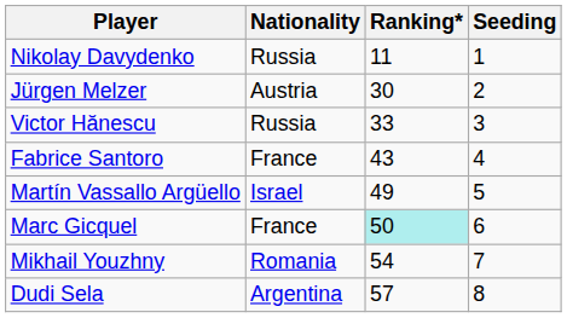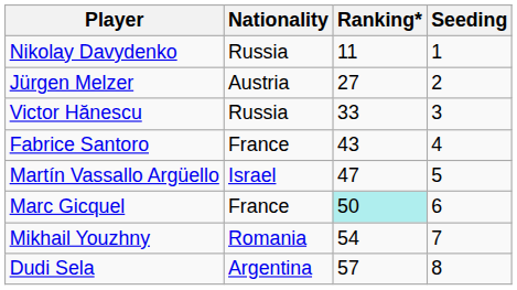 <table class="wikitable" border="1">
 <tr>
 <th>Player</th>
 <th>Nationality</th>
 <th>Ranking*</th>
 <th>Seeding</th>
 </tr>
 <tr>
 <td><a href='#'>Nikolay Davydenko</a></td>
 <td> Russia</td>
 <td>11</td>
 <td>1</td>
 </tr>
 <tr>
 <td><a href='#'>Jürgen Melzer</a></td>
 <td> Austria</td>
-<td>30</td>
+<td>27</td>
 <td>2</td>
 </tr>
 <tr>
 <td><a href='#'>Victor Hănescu</a></td>
 <td> Russia</td>
 <td>33</td>
 <td>3</td>
 </tr>
 <tr>
 <td><a href='#'>Fabrice Santoro</a></td>
 <td> France</td>
 <td>43</td>
 <td>4</td>
 </tr>
 <tr>
 <td><a href='#'>Martín Vassallo Argüello</a></td>
 <td> <a href='#'>Israel</a></td>
-<td>49</td>
+<td>47</td>
 <td>5</td>
 </tr>
 <tr>
 <td><a href='#'>Marc Gicquel</a></td>
 <td> France</td>
 <td style="background: paleturquoise;">50</td>
 <td>6</td>
 </tr>
 <tr>
 <td><a href='#'>Mikhail Youzhny</a></td>
 <td> <a href='#'>Romania</a></td>
 <td>54</td>
 <td>7</td>
 </tr>
 <tr>
 <td><a href='#'>Dudi Sela</a></td>
 <td> <a href='#'>Argentina</a></td>
 <td>57</td>
 <td>8</td>
 </tr>
 </table>
